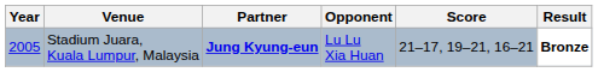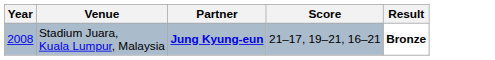 <table class="sortable wikitable" style="font-size: 90%;">
 <tr>
 <th>Year</th>
 <th>Venue</th>
 <th>Partner</th>
-<th>Opponent</th>
 <th>Score</th>
 <th>Result</th>
 </tr>
 <tr style="background:#AABBCC">
-<td align="center"><a href='#'>2005</a></td>
+<td align="center"><a href='#'>2008</a></td>
 <td align="left">Stadium Juara,<br><a href='#'>Kuala Lumpur</a>, Malaysia</td>
 <td align="left"><strong> <a href='#'>Jung Kyung-eun</a></strong></td>
-<td align="left"> <a href='#'>Lu Lu</a><br> <a href='#'>Xia Huan</a></td>
 <td align="left">21–17, 19–21, 16–21</td>
 <td style="text-align:left; background:white"> <strong>Bronze</strong></td>
 </tr>
 </table>
